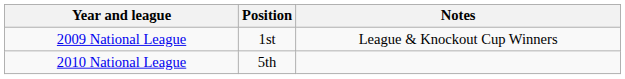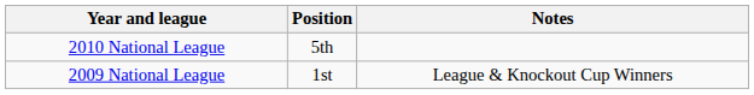 <table class="wikitable">
 <tr>
 <th width=250>Year and league</th>
 <th width=50>Position</th>
 <th width=350>Notes</th>
 </tr>
 <tr align=center>
+<td align="center"><a href='#'>2010 National League</a></td>
+<td>5th</td>
+<td></td>
+</tr>
+<tr align=center>
 <td align="center"><a href='#'>2009 National League</a></td>
 <td>1st</td>
 <td>League & Knockout Cup Winners</td>
 </tr>
-<tr align=center>
-<td align="center"><a href='#'>2010 National League</a></td>
-<td>5th</td>
-<td></td>
-</tr>
 </table>
